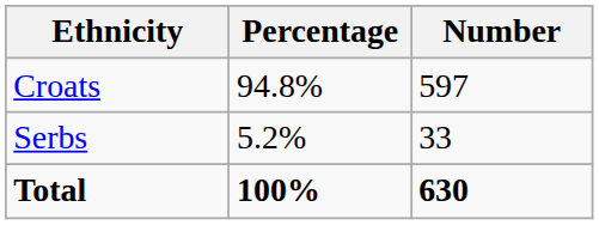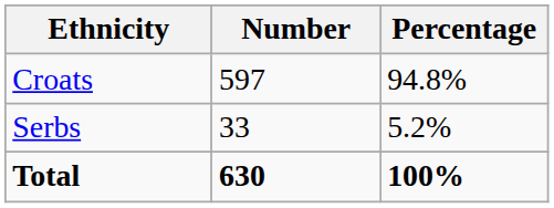 <table class="wikitable">
 <tr>
 <th width="100px">Ethnicity</th>
+<th width="80px">Number</th>
 <th width="80px">Percentage</th>
-<th width="80px">Number</th>
 </tr>
 <tr>
 <td><a href='#'>Croats</a></td>
+<td>597</td>
 <td>94.8%</td>
-<td>597</td>
 </tr>
 <tr>
 <td><a href='#'>Serbs</a></td>
+<td>33</td>
 <td>5.2%</td>
-<td>33</td>
 </tr>
 <tr>
 <td><strong>Total</strong></td>
+<td><strong>630</strong></td>
 <td><strong>100%</strong></td>
-<td><strong>630</strong></td>
 </tr>
 </table>
